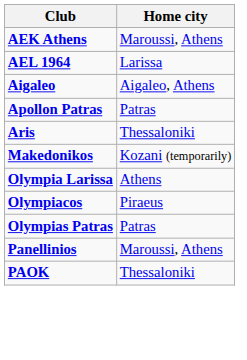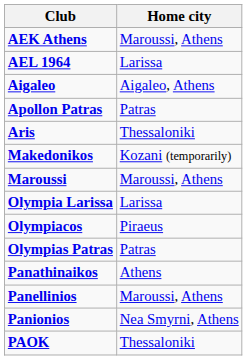 <table class="wikitable">
 <tr>
 <th>Club</th>
 <th>Home city</th>
 </tr>
 <tr>
 <td align="left"><strong><a href='#'>AEK Athens</a></strong></td>
 <td><a href='#'>Maroussi</a>, <a href='#'>Athens</a></td>
 </tr>
 <tr>
 <td align="left"><strong><a href='#'>AEL 1964</a></strong></td>
 <td><a href='#'>Larissa</a></td>
 </tr>
 <tr>
 <td align="left"><strong><a href='#'>Aigaleo</a></strong></td>
 <td><a href='#'>Aigaleo</a>, <a href='#'>Athens</a></td>
 </tr>
 <tr>
 <td align="left"><strong><a href='#'>Apollon Patras</a></strong></td>
 <td><a href='#'>Patras</a></td>
 </tr>
 <tr>
 <td align="left"><strong><a href='#'>Aris</a></strong></td>
 <td><a href='#'>Thessaloniki</a></td>
 </tr>
 <tr>
 <td align="left"><strong><a href='#'>Makedonikos</a></strong></td>
 <td><a href='#'>Kozani</a> <small>(temporarily)</small></td>
 </tr>
 <tr>
+<td align="left"><strong><a href='#'>Maroussi</a></strong></td>
+<td><a href='#'>Maroussi</a>, <a href='#'>Athens</a></td>
+</tr>
+<tr>
 <td align="left"><strong><a href='#'>Olympia Larissa</a></strong></td>
-<td><a href='#'>Athens</a></td>
+<td><a href='#'>Larissa</a></td>
 </tr>
 <tr>
 <td align="left"><strong><a href='#'>Olympiacos</a></strong></td>
 <td><a href='#'>Piraeus</a></td>
 </tr>
 <tr>
 <td align="left"><strong><a href='#'>Olympias Patras</a></strong></td>
 <td><a href='#'>Patras</a></td>
 </tr>
 <tr>
+<td align="left"><strong><a href='#'>Panathinaikos</a></strong></td>
+<td><a href='#'>Athens</a></td>
+</tr>
+<tr>
 <td align="left"><strong><a href='#'>Panellinios</a></strong></td>
 <td><a href='#'>Maroussi</a>, <a href='#'>Athens</a></td>
+</tr>
+<tr>
+<td align="left"><strong><a href='#'>Panionios</a></strong></td>
+<td><a href='#'>Nea Smyrni</a>, <a href='#'>Athens</a></td>
 </tr>
 <tr>
 <td align="left"><strong><a href='#'>PAOK</a></strong></td>
 <td><a href='#'>Thessaloniki</a></td>
 </tr>
 </table>
